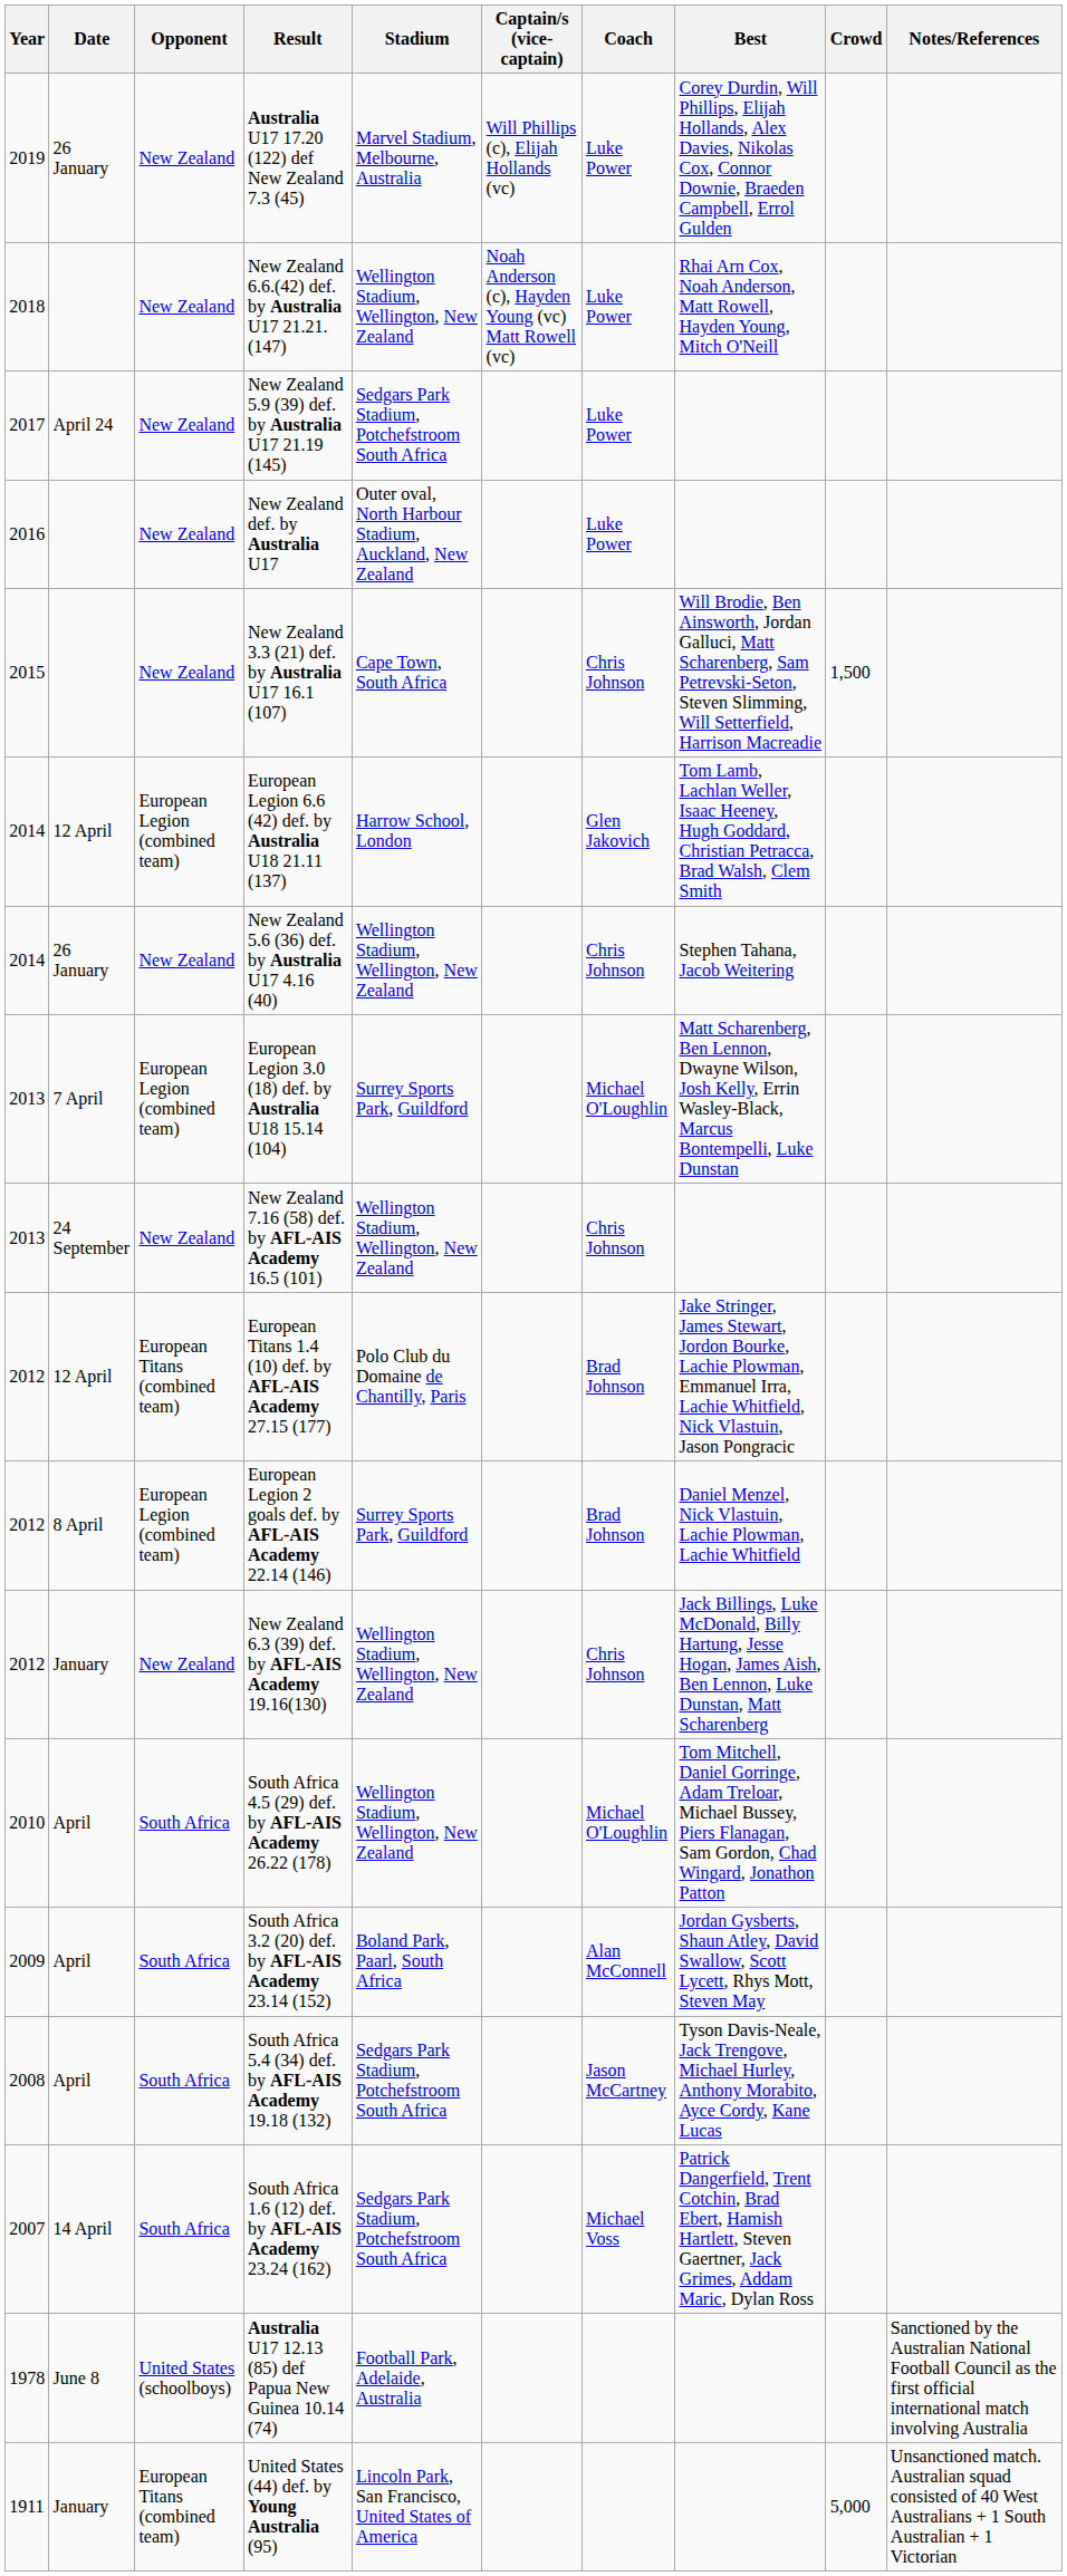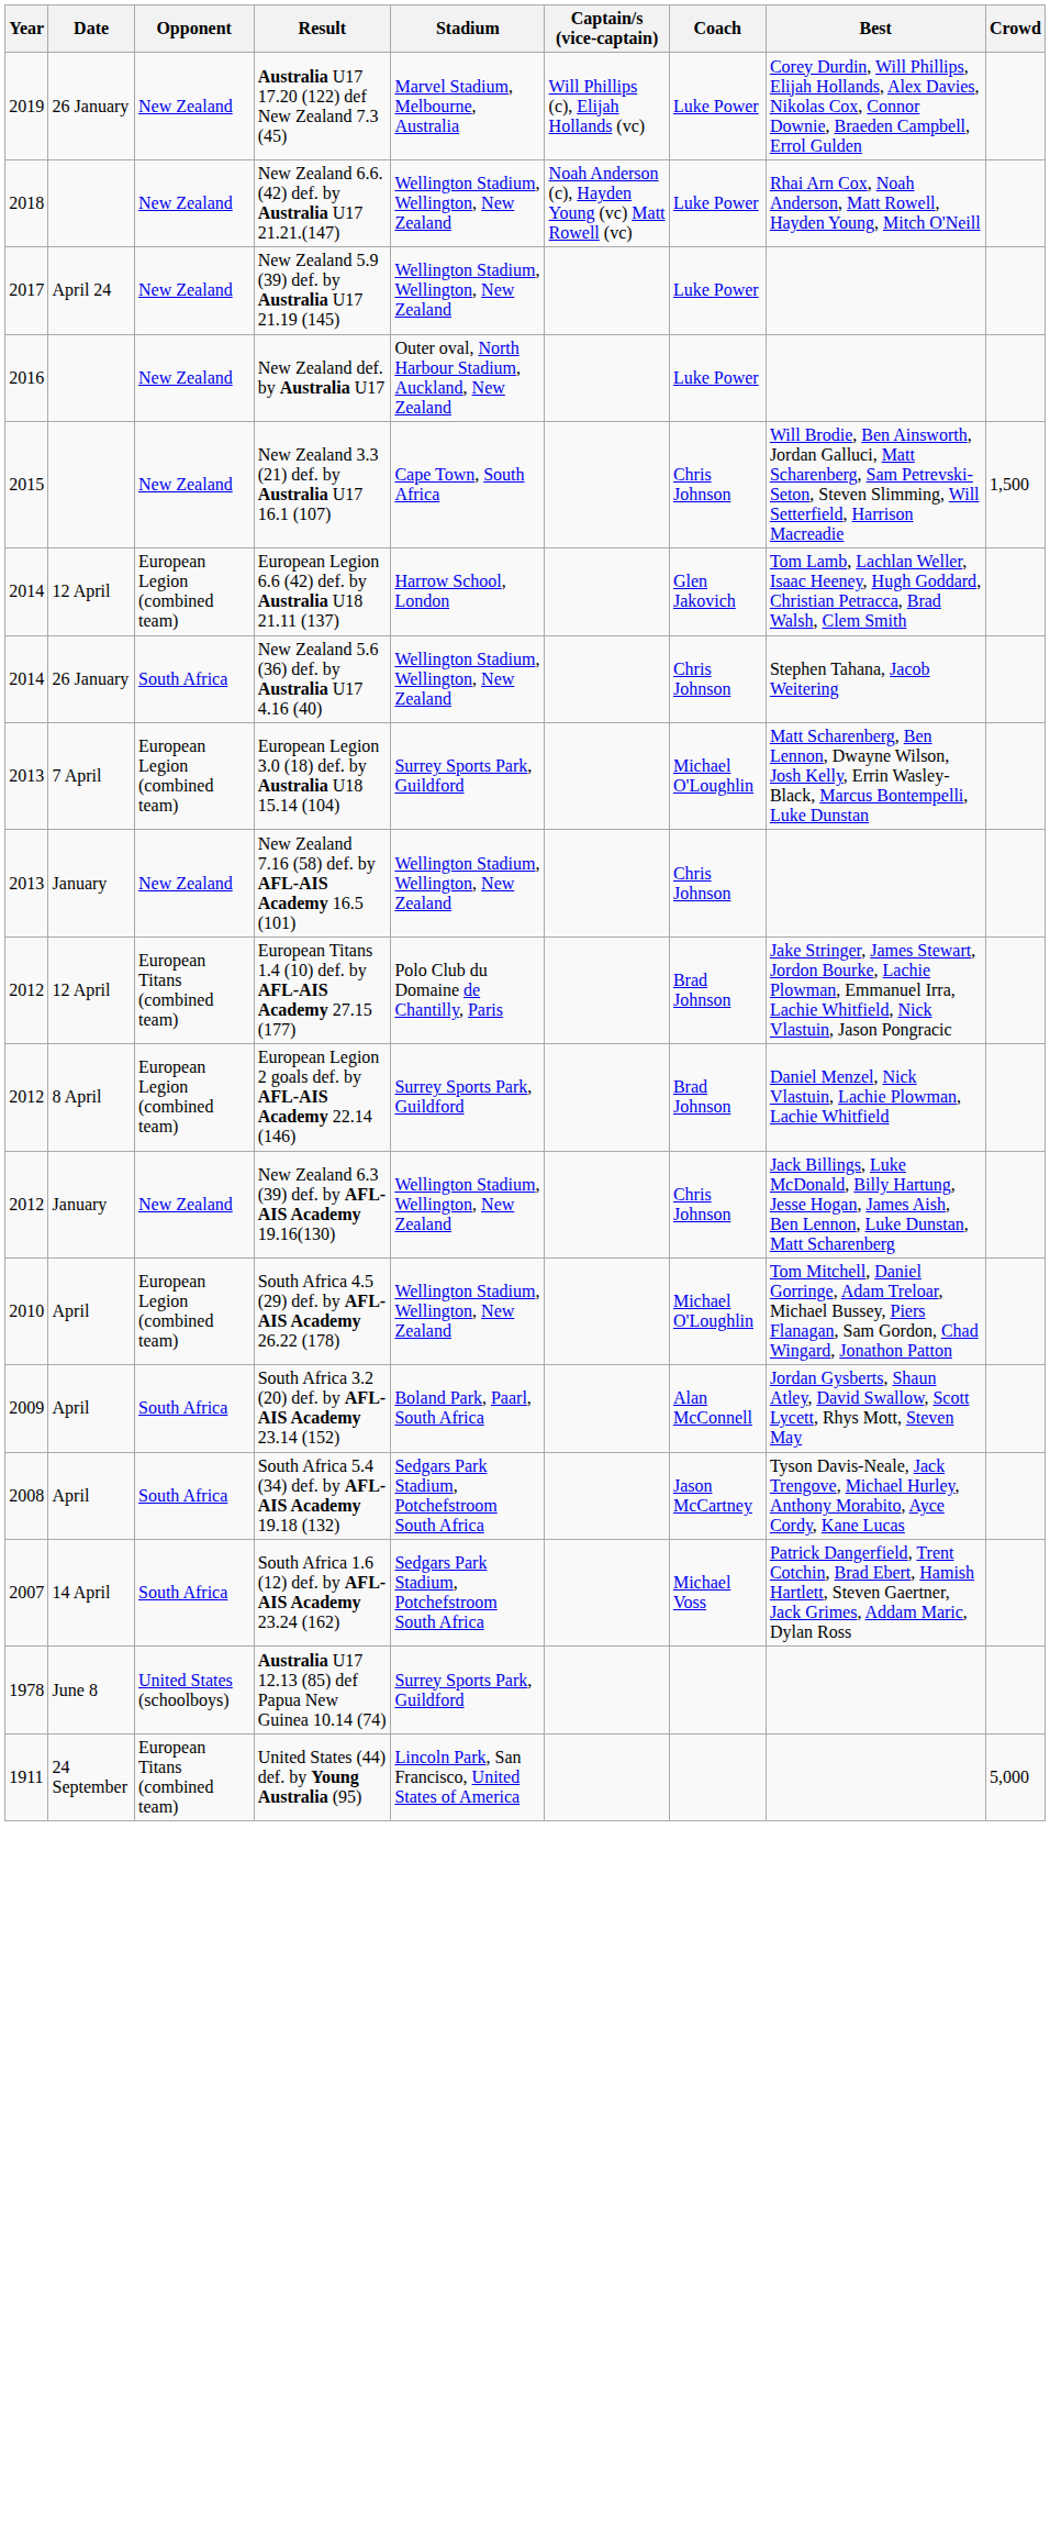 <table class="wikitable sortable" style="width: 75%; margin: 0 auto 0 auto;">
 <tr>
 <th>Year</th>
 <th>Date</th>
 <th>Opponent</th>
 <th>Result</th>
 <th>Stadium</th>
 <th>Captain/s (vice-captain)</th>
 <th>Coach</th>
 <th>Best</th>
 <th>Crowd</th>
-<th>Notes/References</th>
 </tr>
 <tr>
 <td>2019</td>
 <td>26 January</td>
 <td> <a href='#'>New Zealand</a></td>
 <td><strong>Australia</strong> U17 17.20 (122) def New Zealand 7.3 (45)</td>
 <td><a href='#'>Marvel Stadium</a>, <a href='#'>Melbourne</a>, <a href='#'>Australia</a></td>
 <td><a href='#'>Will Phillips</a> (c), <a href='#'>Elijah Hollands</a> (vc)</td>
 <td><a href='#'>Luke Power</a></td>
 <td><a href='#'>Corey Durdin</a>, <a href='#'>Will Phillips</a>, <a href='#'>Elijah Hollands</a>, <a href='#'>Alex Davies</a>, <a href='#'>Nikolas Cox</a>, <a href='#'>Connor Downie</a>, <a href='#'>Braeden Campbell</a>, <a href='#'>Errol Gulden</a></td>
-<td></td>
 <td></td>
 </tr>
 <tr>
 <td>2018</td>
 <td></td>
 <td> <a href='#'>New Zealand</a></td>
 <td>New Zealand 6.6.(42) def. by <strong>Australia</strong> U17 21.21.(147)</td>
 <td><a href='#'>Wellington Stadium</a>, <a href='#'>Wellington</a>, <a href='#'>New Zealand</a></td>
 <td><a href='#'>Noah Anderson</a> (c), <a href='#'>Hayden Young</a> (vc) <a href='#'>Matt Rowell</a> (vc)</td>
 <td><a href='#'>Luke Power</a></td>
 <td><a href='#'>Rhai Arn Cox</a>, <a href='#'>Noah Anderson</a>, <a href='#'>Matt Rowell</a>, <a href='#'>Hayden Young</a>, <a href='#'>Mitch O'Neill</a></td>
 <td></td>
-<td></td>
 </tr>
 <tr>
 <td>2017</td>
 <td>April 24</td>
 <td> <a href='#'>New Zealand</a></td>
 <td>New Zealand 5.9 (39) def. by <strong>Australia</strong> U17 21.19 (145)</td>
-<td><a href='#'>Sedgars Park Stadium</a>, <a href='#'>Potchefstroom</a> <a href='#'>South Africa</a></td>
+<td><a href='#'>Wellington Stadium</a>, <a href='#'>Wellington</a>, <a href='#'>New Zealand</a></td>
 <td></td>
 <td><a href='#'>Luke Power</a></td>
-<td></td>
 <td></td>
 <td></td>
 </tr>
 <tr>
 <td>2016</td>
 <td></td>
 <td> <a href='#'>New Zealand</a></td>
 <td>New Zealand  def. by <strong>Australia</strong> U17</td>
 <td>Outer oval, <a href='#'>North Harbour Stadium</a>, <a href='#'>Auckland</a>, <a href='#'>New Zealand</a></td>
 <td></td>
 <td><a href='#'>Luke Power</a></td>
 <td></td>
 <td></td>
-<td></td>
 </tr>
 <tr>
 <td>2015</td>
 <td></td>
 <td> <a href='#'>New Zealand</a></td>
 <td>New Zealand 3.3 (21) def. by <strong>Australia</strong> U17 16.1 (107)</td>
 <td><a href='#'>Cape Town</a>, <a href='#'>South Africa</a></td>
 <td></td>
 <td><a href='#'>Chris Johnson</a></td>
 <td><a href='#'>Will Brodie</a>, <a href='#'>Ben Ainsworth</a>, Jordan Galluci, <a href='#'>Matt Scharenberg</a>, <a href='#'>Sam Petrevski-Seton</a>, Steven Slimming, <a href='#'>Will Setterfield</a>, <a href='#'>Harrison Macreadie</a></td>
 <td>1,500</td>
-<td></td>
 </tr>
 <tr>
 <td>2014</td>
 <td>12 April</td>
 <td> European Legion (combined team)</td>
 <td>European Legion 6.6 (42) def. by <strong>Australia</strong> U18 21.11 (137)</td>
 <td><a href='#'>Harrow School</a>, <a href='#'>London</a></td>
 <td></td>
 <td><a href='#'>Glen Jakovich</a></td>
 <td><a href='#'>Tom Lamb</a>, <a href='#'>Lachlan Weller</a>, <a href='#'>Isaac Heeney</a>, <a href='#'>Hugh Goddard</a>, <a href='#'>Christian Petracca</a>, <a href='#'>Brad Walsh</a>, <a href='#'>Clem Smith</a></td>
 <td></td>
-<td></td>
 </tr>
 <tr>
 <td>2014</td>
 <td>26 January</td>
-<td> <a href='#'>New Zealand</a></td>
+<td> <a href='#'>South Africa</a></td>
 <td>New Zealand 5.6 (36) def. by <strong>Australia</strong> U17 4.16 (40)</td>
 <td><a href='#'>Wellington Stadium</a>, <a href='#'>Wellington</a>, <a href='#'>New Zealand</a></td>
 <td></td>
 <td><a href='#'>Chris Johnson</a></td>
 <td>Stephen Tahana, <a href='#'>Jacob Weitering</a></td>
-<td></td>
 <td></td>
 </tr>
 <tr>
 <td>2013</td>
 <td>7 April</td>
 <td> European Legion (combined team)</td>
 <td>European Legion 3.0 (18) def. by <strong>Australia</strong> U18 15.14 (104)</td>
 <td><a href='#'>Surrey Sports Park</a>, <a href='#'>Guildford</a></td>
 <td></td>
 <td><a href='#'>Michael O'Loughlin</a></td>
 <td><a href='#'>Matt Scharenberg</a>, <a href='#'>Ben Lennon</a>, Dwayne Wilson, <a href='#'>Josh Kelly</a>, Errin Wasley-Black, <a href='#'>Marcus Bontempelli</a>, <a href='#'>Luke Dunstan</a></td>
 <td></td>
-<td></td>
 </tr>
 <tr>
 <td>2013</td>
-<td>24 September</td>
+<td>January</td>
 <td> <a href='#'>New Zealand</a></td>
 <td>New Zealand 7.16 (58) def. by <strong>AFL-AIS Academy</strong> 16.5 (101)</td>
 <td><a href='#'>Wellington Stadium</a>, <a href='#'>Wellington</a>, <a href='#'>New Zealand</a></td>
 <td></td>
 <td><a href='#'>Chris Johnson</a></td>
-<td></td>
 <td></td>
 <td></td>
 </tr>
 <tr>
 <td>2012</td>
 <td>12 April</td>
 <td> European Titans (combined team)</td>
 <td>European Titans 1.4 (10) def. by <strong>AFL-AIS Academy</strong> 27.15 (177)</td>
 <td>Polo Club du Domaine <a href='#'>de Chantilly</a>, <a href='#'>Paris</a></td>
 <td></td>
 <td><a href='#'>Brad Johnson</a></td>
 <td><a href='#'>Jake Stringer</a>, <a href='#'>James Stewart</a>, <a href='#'>Jordon Bourke</a>, <a href='#'>Lachie Plowman</a>, Emmanuel Irra, <a href='#'>Lachie Whitfield</a>, <a href='#'>Nick Vlastuin</a>, Jason Pongracic</td>
 <td></td>
-<td></td>
 </tr>
 <tr>
 <td>2012</td>
 <td>8 April</td>
 <td> European Legion (combined team)</td>
 <td>European Legion 2 goals def. by <strong>AFL-AIS Academy</strong> 22.14 (146)</td>
 <td><a href='#'>Surrey Sports Park</a>, <a href='#'>Guildford</a></td>
 <td></td>
 <td><a href='#'>Brad Johnson</a></td>
 <td><a href='#'>Daniel Menzel</a>, <a href='#'>Nick Vlastuin</a>, <a href='#'>Lachie Plowman</a>, <a href='#'>Lachie Whitfield</a></td>
-<td></td>
 <td></td>
 </tr>
 <tr>
 <td>2012</td>
 <td>January</td>
 <td> <a href='#'>New Zealand</a></td>
 <td>New Zealand 6.3 (39) def. by <strong>AFL-AIS Academy</strong> 19.16(130)</td>
 <td><a href='#'>Wellington Stadium</a>, <a href='#'>Wellington</a>, <a href='#'>New Zealand</a></td>
 <td></td>
 <td><a href='#'>Chris Johnson</a></td>
 <td><a href='#'>Jack Billings</a>, <a href='#'>Luke McDonald</a>, <a href='#'>Billy Hartung</a>, <a href='#'>Jesse Hogan</a>, <a href='#'>James Aish</a>, <a href='#'>Ben Lennon</a>, <a href='#'>Luke Dunstan</a>, <a href='#'>Matt Scharenberg</a></td>
 <td></td>
-<td></td>
 </tr>
 <tr>
 <td>2010</td>
 <td>April</td>
-<td> <a href='#'>South Africa</a></td>
+<td> European Legion (combined team)</td>
 <td>South Africa 4.5 (29) def. by <strong>AFL-AIS Academy</strong> 26.22 (178)</td>
 <td><a href='#'>Wellington Stadium</a>, <a href='#'>Wellington</a>, <a href='#'>New Zealand</a></td>
 <td></td>
 <td><a href='#'>Michael O'Loughlin</a></td>
 <td><a href='#'>Tom Mitchell</a>, <a href='#'>Daniel Gorringe</a>, <a href='#'>Adam Treloar</a>, Michael Bussey, <a href='#'>Piers Flanagan</a>, Sam Gordon, <a href='#'>Chad Wingard</a>, <a href='#'>Jonathon Patton</a></td>
-<td></td>
 <td></td>
 </tr>
 <tr>
 <td>2009</td>
 <td>April</td>
 <td> <a href='#'>South Africa</a></td>
 <td>South Africa 3.2 (20) def. by <strong>AFL-AIS Academy</strong> 23.14 (152)</td>
 <td><a href='#'>Boland Park</a>, <a href='#'>Paarl</a>, <a href='#'>South Africa</a></td>
 <td></td>
 <td><a href='#'>Alan McConnell</a></td>
 <td><a href='#'>Jordan Gysberts</a>, <a href='#'>Shaun Atley</a>, <a href='#'>David Swallow</a>, <a href='#'>Scott Lycett</a>, Rhys Mott, <a href='#'>Steven May</a></td>
 <td></td>
-<td></td>
 </tr>
 <tr>
 <td>2008</td>
 <td>April</td>
 <td> <a href='#'>South Africa</a></td>
 <td>South Africa 5.4 (34) def. by <strong>AFL-AIS Academy</strong> 19.18 (132)</td>
 <td><a href='#'>Sedgars Park Stadium</a>, <a href='#'>Potchefstroom</a> <a href='#'>South Africa</a></td>
 <td></td>
 <td><a href='#'>Jason McCartney</a></td>
 <td>Tyson Davis-Neale, <a href='#'>Jack Trengove</a>, <a href='#'>Michael Hurley</a>, <a href='#'>Anthony Morabito</a>, <a href='#'>Ayce Cordy</a>, <a href='#'>Kane Lucas</a></td>
-<td></td>
 <td></td>
 </tr>
 <tr>
 <td>2007</td>
 <td>14 April</td>
 <td> <a href='#'>South Africa</a></td>
 <td>South Africa 1.6 (12) def. by <strong>AFL-AIS Academy</strong> 23.24 (162)</td>
 <td><a href='#'>Sedgars Park Stadium</a>, <a href='#'>Potchefstroom</a> <a href='#'>South Africa</a></td>
 <td></td>
 <td><a href='#'>Michael Voss</a></td>
 <td><a href='#'>Patrick Dangerfield</a>, <a href='#'>Trent Cotchin</a>, <a href='#'>Brad Ebert</a>, <a href='#'>Hamish Hartlett</a>, Steven Gaertner, <a href='#'>Jack Grimes</a>, <a href='#'>Addam Maric</a>, Dylan Ross</td>
 <td></td>
-<td></td>
 </tr>
 <tr>
 <td>1978</td>
 <td>June 8</td>
 <td> <a href='#'>United States</a> (schoolboys)</td>
 <td><strong>Australia</strong> U17 12.13 (85) def Papua New Guinea 10.14 (74)</td>
-<td><a href='#'>Football Park</a>, <a href='#'>Adelaide</a>, <a href='#'>Australia</a></td>
+<td><a href='#'>Surrey Sports Park</a>, <a href='#'>Guildford</a></td>
 <td></td>
 <td></td>
 <td></td>
 <td></td>
-<td> Sanctioned by the Australian National Football Council as the first official international match involving Australia</td>
 </tr>
 <tr>
 <td>1911</td>
-<td>January</td>
+<td>24 September</td>
 <td> European Titans (combined team)</td>
 <td>United States (44) def. by  <strong>Young Australia</strong> (95)</td>
 <td><a href='#'>Lincoln Park</a>, San Francisco, <a href='#'>United States of America</a></td>
 <td></td>
 <td></td>
 <td></td>
 <td>5,000</td>
-<td> Unsanctioned match. Australian squad consisted of 40 West Australians + 1 South Australian + 1 Victorian</td>
 </tr>
 </table>
